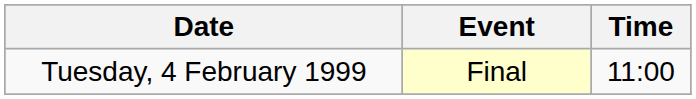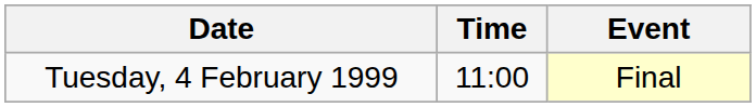 <table class = "wikitable" style="text-align:center;">
 <tr>
 <th width=220>Date</th>
+<th width=50>Time</th>
 <th width=100>Event</th>
-<th width=50>Time</th>
 </tr>
 <tr>
 <td>Tuesday, 4 February 1999</td>
+<td>11:00</td>
 <td bgcolor=ffffcc>Final</td>
-<td>11:00</td>
 </tr>
 </table>
